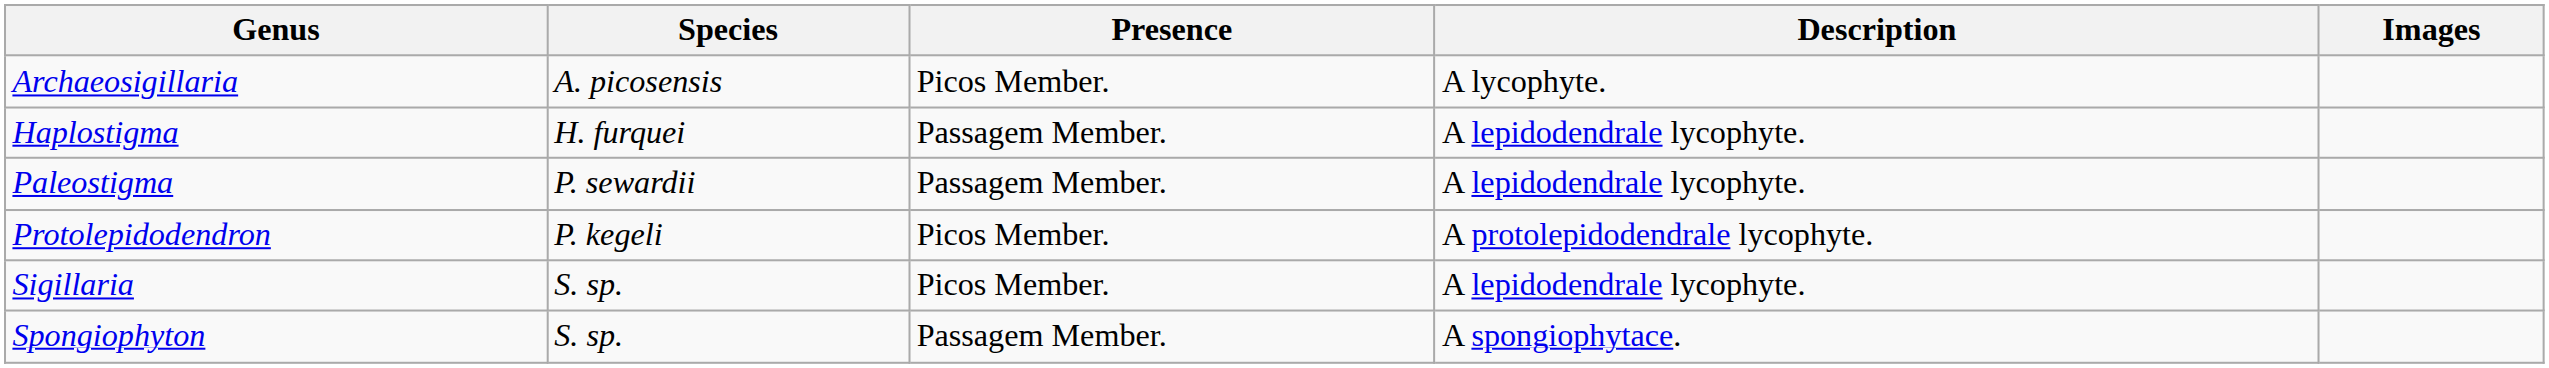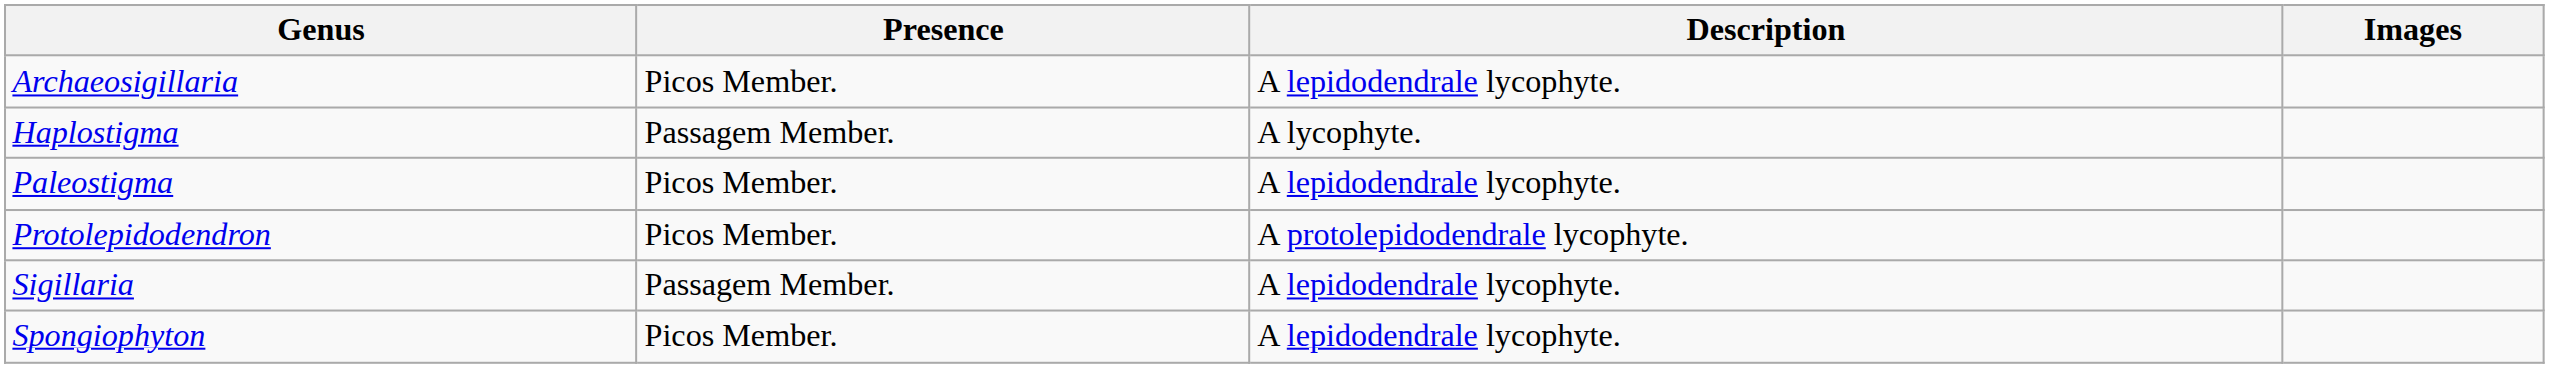 <table class="wikitable" align="center" width="100%">
 <tr>
 <th>Genus</th>
-<th>Species</th>
 <th>Presence</th>
 <th>Description</th>
 <th>Images</th>
 </tr>
 <tr>
 <td><em><a href='#'>Archaeosigillaria</a></em></td>
-<td><em>A. picosensis</em></td>
 <td>Picos Member.</td>
+<td>A <a href='#'>lepidodendrale</a> lycophyte.</td>
+<td></td>
+</tr>
+<tr>
+<td><em><a href='#'>Haplostigma</a></em></td>
+<td>Passagem Member.</td>
 <td>A lycophyte.</td>
 <td></td>
 </tr>
 <tr>
-<td><em><a href='#'>Haplostigma</a></em></td>
-<td><em>H. furquei</em></td>
-<td>Passagem Member.</td>
-<td>A <a href='#'>lepidodendrale</a> lycophyte.</td>
-<td></td>
-</tr>
-<tr>
 <td><em><a href='#'>Paleostigma</a></em></td>
-<td><em>P. sewardii</em></td>
-<td>Passagem Member.</td>
+<td>Picos Member.</td>
 <td>A <a href='#'>lepidodendrale</a> lycophyte.</td>
 <td></td>
 </tr>
 <tr>
 <td><em><a href='#'>Protolepidodendron</a></em></td>
-<td><em>P. kegeli</em></td>
 <td>Picos Member.</td>
 <td>A <a href='#'>protolepidodendrale</a> lycophyte.</td>
 <td></td>
 </tr>
 <tr>
 <td><em><a href='#'>Sigillaria</a></em></td>
-<td><em>S. sp.</em></td>
-<td>Picos Member.</td>
+<td>Passagem Member.</td>
 <td>A <a href='#'>lepidodendrale</a> lycophyte.</td>
 <td></td>
 </tr>
 <tr>
 <td><em><a href='#'>Spongiophyton</a></em></td>
-<td><em>S. sp.</em></td>
-<td>Passagem Member.</td>
-<td>A <a href='#'>spongiophytace</a>.</td>
+<td>Picos Member.</td>
+<td>A <a href='#'>lepidodendrale</a> lycophyte.</td>
 <td></td>
 </tr>
 </table>
